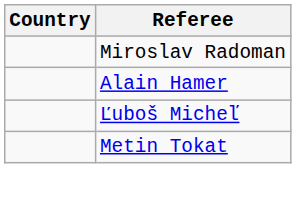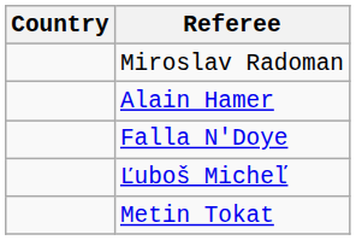 <table class="wikitable">
 <tr>
 <th>Country</th>
 <th>Referee</th>
 </tr>
 <tr>
 <td></td>
 <td>Miroslav Radoman</td>
 </tr>
 <tr>
 <td></td>
 <td><a href='#'>Alain Hamer</a></td>
 </tr>
 <tr>
 <td></td>
+<td><a href='#'>Falla N'Doye</a></td>
+</tr>
+<tr>
+<td></td>
 <td><a href='#'>Ľuboš Micheľ</a></td>
 </tr>
 <tr>
 <td></td>
 <td><a href='#'>Metin Tokat</a></td>
 </tr>
 </table>
